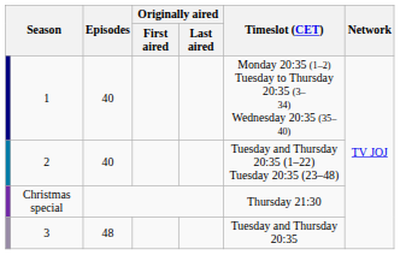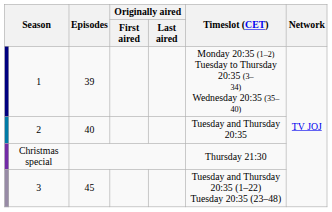 <table class="wikitable" style="width: 60%; text-align:center;">
 <tr>
 <th colspan="2" rowspan="2">Season</th>
 <th rowspan="2">Episodes</th>
 <th colspan="2">Originally aired</th>
 <th rowspan="2">Timeslot (<a href='#'>CET</a>)</th>
 <th rowspan="2">Network</th>
 </tr>
 <tr>
 <th>First aired</th>
 <th>Last aired</th>
 </tr>
 <tr>
 <td style="background:#000080; width:1%;"></td>
 <td>1</td>
-<td>40</td>
+<td>39</td>
 <td></td>
 <td></td>
 <td>Monday 20:35 <small>(1–</small><small>2)</small><br>Tuesday to Thursday 20:35 <small>(3–</small><br><small>34)</small><br>Wednesday 20:35 <small>(35–</small><br><small>40)</small></td>
 <td rowspan="4"><a href='#'>TV JOJ</a></td>
 </tr>
 <tr>
 <td style="background:#007ba7; width:1%;"></td>
 <td>2</td>
 <td>40</td>
 <td></td>
 <td></td>
-<td>Tuesday and Thursday 20:35 (1–22)<br>Tuesday 20:35 (23–48)</td>
+<td>Tuesday and Thursday 20:35</td>
 </tr>
 <tr>
 <td style="background:#732ba7; width:1%;"></td>
 <td>Christmas special</td>
 <td colspan="3"></td>
 <td>Thursday 21:30</td>
 </tr>
 <tr>
 <td style="background:#988ba6; width:1%;"></td>
 <td>3</td>
-<td>48</td>
+<td>45</td>
 <td></td>
 <td></td>
-<td>Tuesday and Thursday 20:35</td>
+<td>Tuesday and Thursday 20:35 (1–22)<br>Tuesday 20:35 (23–48)</td>
 </tr>
 </table>
